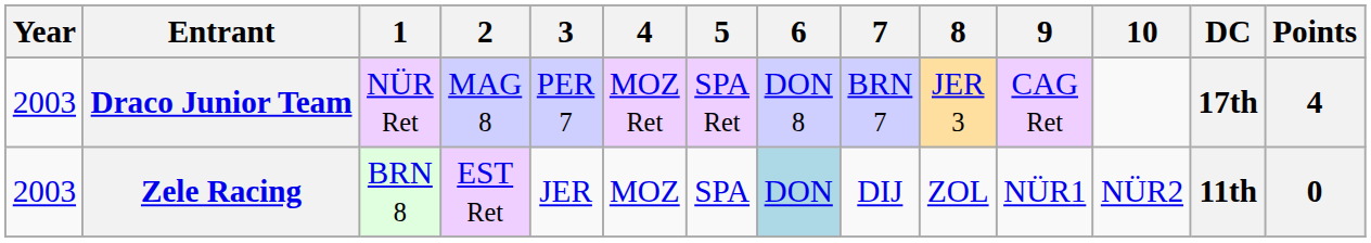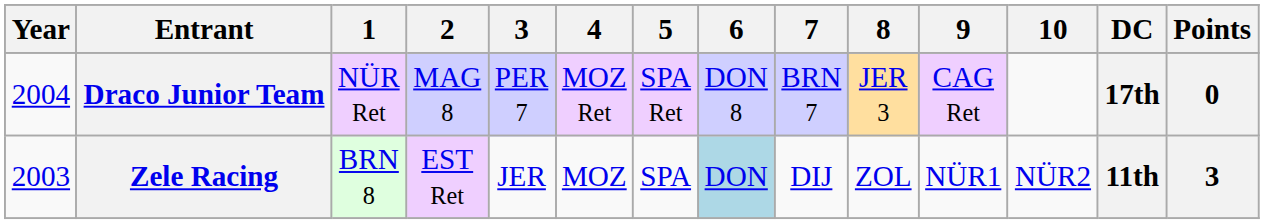 <table class="wikitable" style="text-align:center; font-size:95%">
 <tr>
 <th>Year</th>
 <th>Entrant</th>
 <th>1</th>
 <th>2</th>
 <th>3</th>
 <th>4</th>
 <th>5</th>
 <th>6</th>
 <th>7</th>
 <th>8</th>
 <th>9</th>
 <th>10</th>
 <th>DC</th>
 <th>Points</th>
 </tr>
 <tr>
-<td><a href='#'>2003</a></td>
+<td><a href='#'>2004</a></td>
 <th><a href='#'>Draco Junior Team</a></th>
 <td style="background:#EFCFFF;"><a href='#'>NÜR</a><br><small>Ret</small></td>
 <td style="background:#CFCFFF;"><a href='#'>MAG</a><br><small>8</small></td>
 <td style="background:#CFCFFF;"><a href='#'>PER</a><br><small>7</small></td>
 <td style="background:#EFCFFF;"><a href='#'>MOZ</a><br><small>Ret</small></td>
 <td style="background:#EFCFFF;"><a href='#'>SPA</a><br><small>Ret</small></td>
 <td style="background:#CFCFFF;"><a href='#'>DON</a><br><small>8</small></td>
 <td style="background:#CFCFFF;"><a href='#'>BRN</a><br><small>7</small></td>
 <td style="background:#FFDF9F;"><a href='#'>JER</a><br><small>3</small></td>
 <td style="background:#EFCFFF;"><a href='#'>CAG</a><br><small>Ret</small></td>
 <td></td>
 <th>17th</th>
-<th>4</th>
+<th>0</th>
 </tr>
 <tr>
 <td><a href='#'>2003</a></td>
 <th><a href='#'>Zele Racing</a></th>
 <td style="background:#DFFFDF;"><a href='#'>BRN</a><br><small>8</small></td>
 <td style="background:#EFCFFF;"><a href='#'>EST</a><br><small>Ret</small></td>
 <td><a href='#'>JER</a></td>
 <td><a href='#'>MOZ</a></td>
 <td><a href='#'>SPA</a></td>
 <td style="background: lightblue;"><a href='#'>DON</a></td>
 <td><a href='#'>DIJ</a></td>
 <td><a href='#'>ZOL</a></td>
 <td><a href='#'>NÜR1</a></td>
 <td><a href='#'>NÜR2</a></td>
 <th>11th</th>
-<th>0</th>
+<th>3</th>
 </tr>
 </table>
